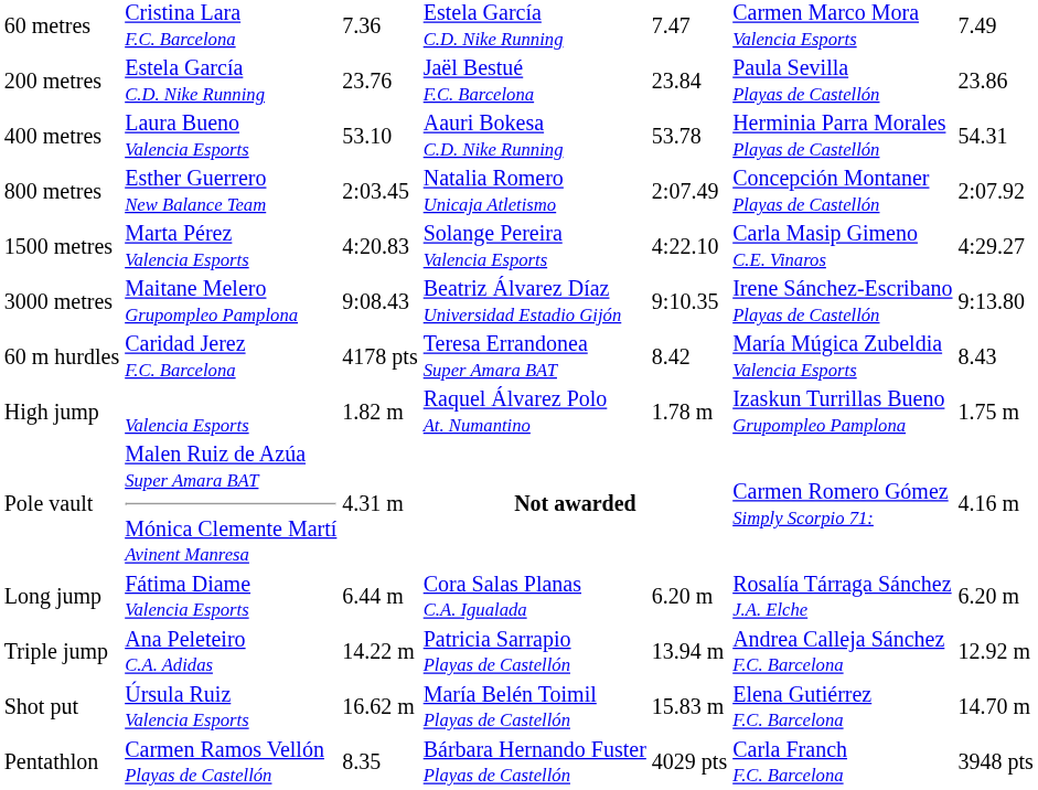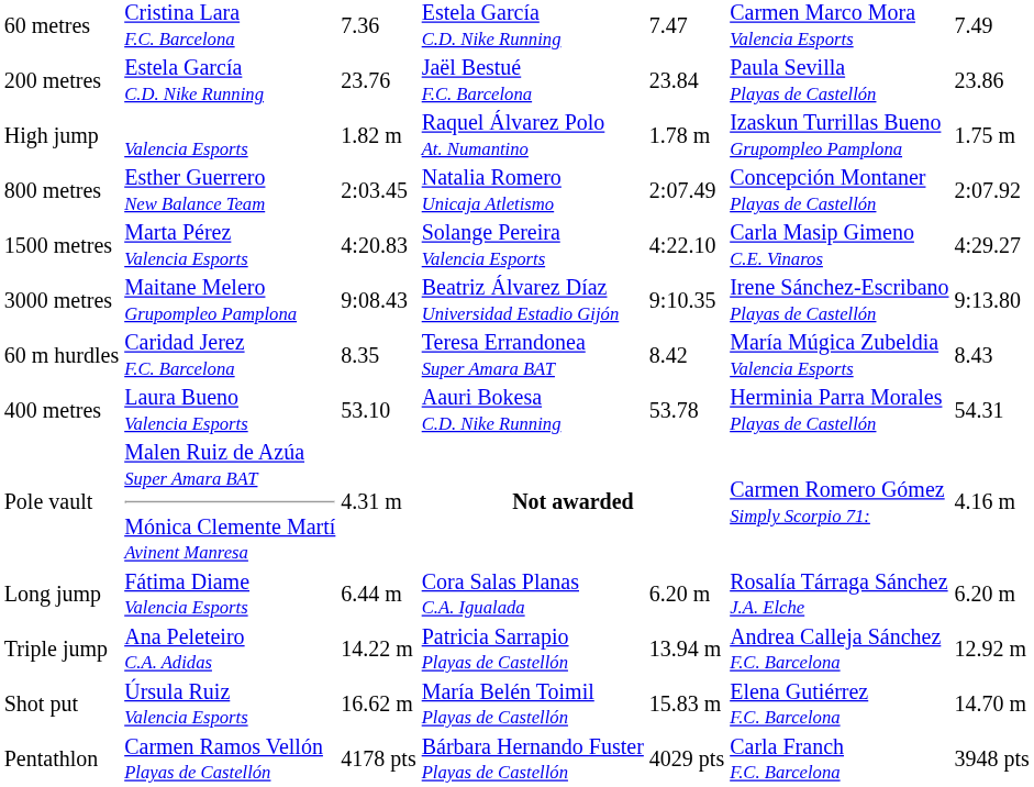 <table>
 <tr>
 <td>60 metres</td>
 <td><a href='#'>Cristina Lara</a><br><small><a href='#'><em>F.C. Barcelona</em></a></small></td>
 <td>7.36</td>
 <td><a href='#'>Estela García</a><br><small><em><a href='#'>C.D. Nike Running</a></em></small></td>
 <td>7.47</td>
 <td><a href='#'>Carmen Marco Mora</a><br><small><a href='#'><em>Valencia Esports</em></a></small></td>
 <td>7.49</td>
 </tr>
 <tr>
 <td>200 metres</td>
 <td><a href='#'>Estela García</a><br><small><em><a href='#'>C.D. Nike Running</a></em></small></td>
 <td>23.76</td>
 <td><a href='#'>Jaël Bestué</a><br><small><a href='#'><em>F.C. Barcelona</em></a></small></td>
 <td>23.84</td>
 <td><a href='#'>Paula Sevilla</a><br><small><a href='#'><em>Playas de Castellón</em></a></small></td>
 <td>23.86</td>
 </tr>
 <tr>
-<td>400 metres</td>
-<td><a href='#'>Laura Bueno</a><br><small><a href='#'><em>Valencia Esports</em></a></small></td>
-<td>53.10</td>
-<td><a href='#'>Aauri Bokesa</a><br><small><em><a href='#'>C.D. Nike Running</a></em></small></td>
-<td>53.78</td>
-<td><a href='#'>Herminia Parra Morales</a><br><small><a href='#'><em>Playas de Castellón</em></a></small></td>
-<td>54.31</td>
+<td>High jump</td>
+<td><br><small><a href='#'><em>Valencia Esports</em></a></small></td>
+<td>1.82 m</td>
+<td><a href='#'>Raquel Álvarez Polo</a><br><small><a href='#'><em>At. Numantino</em></a></small></td>
+<td>1.78 m</td>
+<td><a href='#'>Izaskun Turrillas Bueno</a><br><small><a href='#'><em>Grupompleo Pamplona</em></a></small></td>
+<td>1.75 m</td>
 </tr>
 <tr>
 <td>800 metres</td>
 <td><a href='#'>Esther Guerrero</a><br><small><em><a href='#'>New Balance Team</a></em></small></td>
 <td>2:03.45</td>
 <td><a href='#'>Natalia Romero</a><br><small><em><a href='#'>Unicaja Atletismo</a></em></small></td>
 <td>2:07.49</td>
 <td><a href='#'>Concepción Montaner</a><br><small><a href='#'><em>Playas de Castellón</em></a></small></td>
 <td>2:07.92</td>
 </tr>
 <tr>
 <td>1500 metres</td>
 <td><a href='#'>Marta Pérez</a><br><small><a href='#'><em>Valencia Esports</em></a></small></td>
 <td>4:20.83</td>
 <td><a href='#'>Solange Pereira</a><br><small><a href='#'><em>Valencia Esports</em></a></small></td>
 <td>4:22.10</td>
 <td><a href='#'>Carla Masip Gimeno</a><br><small><em><a href='#'>C.E. Vinaros</a></em></small></td>
 <td>4:29.27</td>
 </tr>
 <tr>
 <td>3000 metres</td>
 <td><a href='#'>Maitane Melero</a><br><small><a href='#'><em>Grupompleo Pamplona</em></a></small></td>
 <td>9:08.43</td>
 <td><a href='#'>Beatriz Álvarez Díaz</a><br><small><em><a href='#'>Universidad Estadio Gijón</a></em></small></td>
 <td>9:10.35</td>
 <td><a href='#'>Irene Sánchez-Escribano</a><br><small><a href='#'><em>Playas de Castellón</em></a></small></td>
 <td>9:13.80</td>
 </tr>
 <tr>
 <td>60 m hurdles</td>
 <td><a href='#'>Caridad Jerez</a><br><small><a href='#'><em>F.C. Barcelona</em></a></small></td>
-<td>4178 pts</td>
+<td>8.35</td>
 <td><a href='#'>Teresa Errandonea</a><br><small><em><a href='#'>Super Amara BAT</a></em></small></td>
 <td>8.42</td>
 <td><a href='#'>María Múgica Zubeldia</a><br><small><a href='#'><em>Valencia Esports</em></a></small></td>
 <td>8.43</td>
 </tr>
 <tr>
-<td>High jump</td>
-<td><br><small><a href='#'><em>Valencia Esports</em></a></small></td>
-<td>1.82 m</td>
-<td><a href='#'>Raquel Álvarez Polo</a><br><small><a href='#'><em>At. Numantino</em></a></small></td>
-<td>1.78 m</td>
-<td><a href='#'>Izaskun Turrillas Bueno</a><br><small><a href='#'><em>Grupompleo Pamplona</em></a></small></td>
-<td>1.75 m</td>
+<td>400 metres</td>
+<td><a href='#'>Laura Bueno</a><br><small><a href='#'><em>Valencia Esports</em></a></small></td>
+<td>53.10</td>
+<td><a href='#'>Aauri Bokesa</a><br><small><em><a href='#'>C.D. Nike Running</a></em></small></td>
+<td>53.78</td>
+<td><a href='#'>Herminia Parra Morales</a><br><small><a href='#'><em>Playas de Castellón</em></a></small></td>
+<td>54.31</td>
 </tr>
 <tr>
 <td>Pole vault</td>
 <td><a href='#'>Malen Ruiz de Azúa</a><br><small><em><a href='#'>Super Amara BAT</a></em></small><hr><a href='#'>Mónica Clemente Martí</a><br><small><a href='#'><em>Avinent Manresa</em></a></small></td>
 <td>4.31 m</td>
 <th colspan=2>Not awarded</th>
 <td><a href='#'>Carmen Romero Gómez</a><br><small><a href='#'><em>Simply Scorpio 71:</em></a></small></td>
 <td>4.16 m</td>
 </tr>
 <tr>
 <td>Long jump</td>
 <td><a href='#'>Fátima Diame</a><br><small><a href='#'><em>Valencia Esports</em></a></small></td>
 <td>6.44 m</td>
 <td><a href='#'>Cora Salas Planas</a><br><small><a href='#'><em>C.A. Igualada</em></a></small></td>
 <td>6.20 m</td>
 <td><a href='#'>Rosalía Tárraga Sánchez</a><br><small><a href='#'><em>J.A. Elche</em></a></small></td>
 <td>6.20 m</td>
 </tr>
 <tr>
 <td>Triple jump</td>
 <td><a href='#'>Ana Peleteiro</a><br><small><a href='#'><em>C.A. Adidas</em></a></small></td>
 <td>14.22 m</td>
 <td><a href='#'>Patricia Sarrapio</a><br><small><a href='#'><em>Playas de Castellón</em></a></small></td>
 <td>13.94 m</td>
 <td><a href='#'>Andrea Calleja Sánchez</a><br><small><a href='#'><em>F.C. Barcelona</em></a></small></td>
 <td>12.92 m</td>
 </tr>
 <tr>
 <td>Shot put</td>
 <td><a href='#'>Úrsula Ruiz</a><br><small><a href='#'><em>Valencia Esports</em></a></small></td>
 <td>16.62 m</td>
 <td><a href='#'>María Belén Toimil</a><br><small><a href='#'><em>Playas de Castellón</em></a></small></td>
 <td>15.83 m</td>
 <td><a href='#'>Elena Gutiérrez</a><br><small><a href='#'><em>F.C. Barcelona</em></a></small></td>
 <td>14.70 m</td>
 </tr>
 <tr>
 <td>Pentathlon</td>
 <td><a href='#'>Carmen Ramos Vellón</a><br><small><a href='#'><em>Playas de Castellón</em></a></small></td>
-<td>8.35</td>
+<td>4178 pts</td>
 <td><a href='#'>Bárbara Hernando Fuster</a><br><small><a href='#'><em>Playas de Castellón</em></a></small></td>
 <td>4029 pts</td>
 <td><a href='#'>Carla Franch</a><br><small><a href='#'><em>F.C. Barcelona</em></a></small></td>
 <td>3948 pts</td>
 </tr>
 </table>
